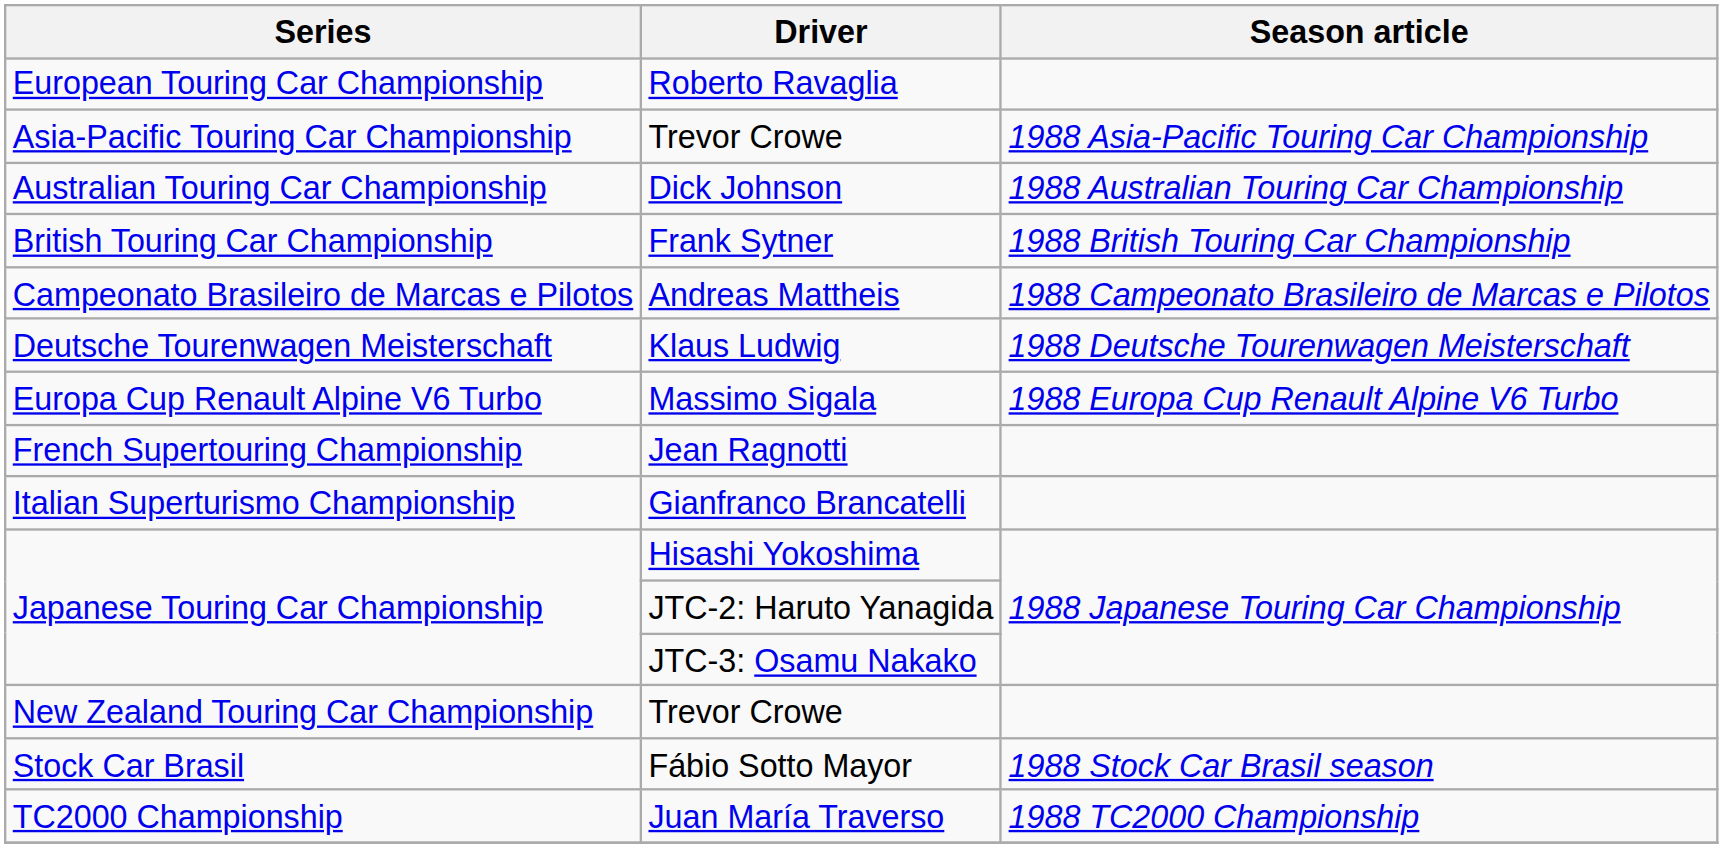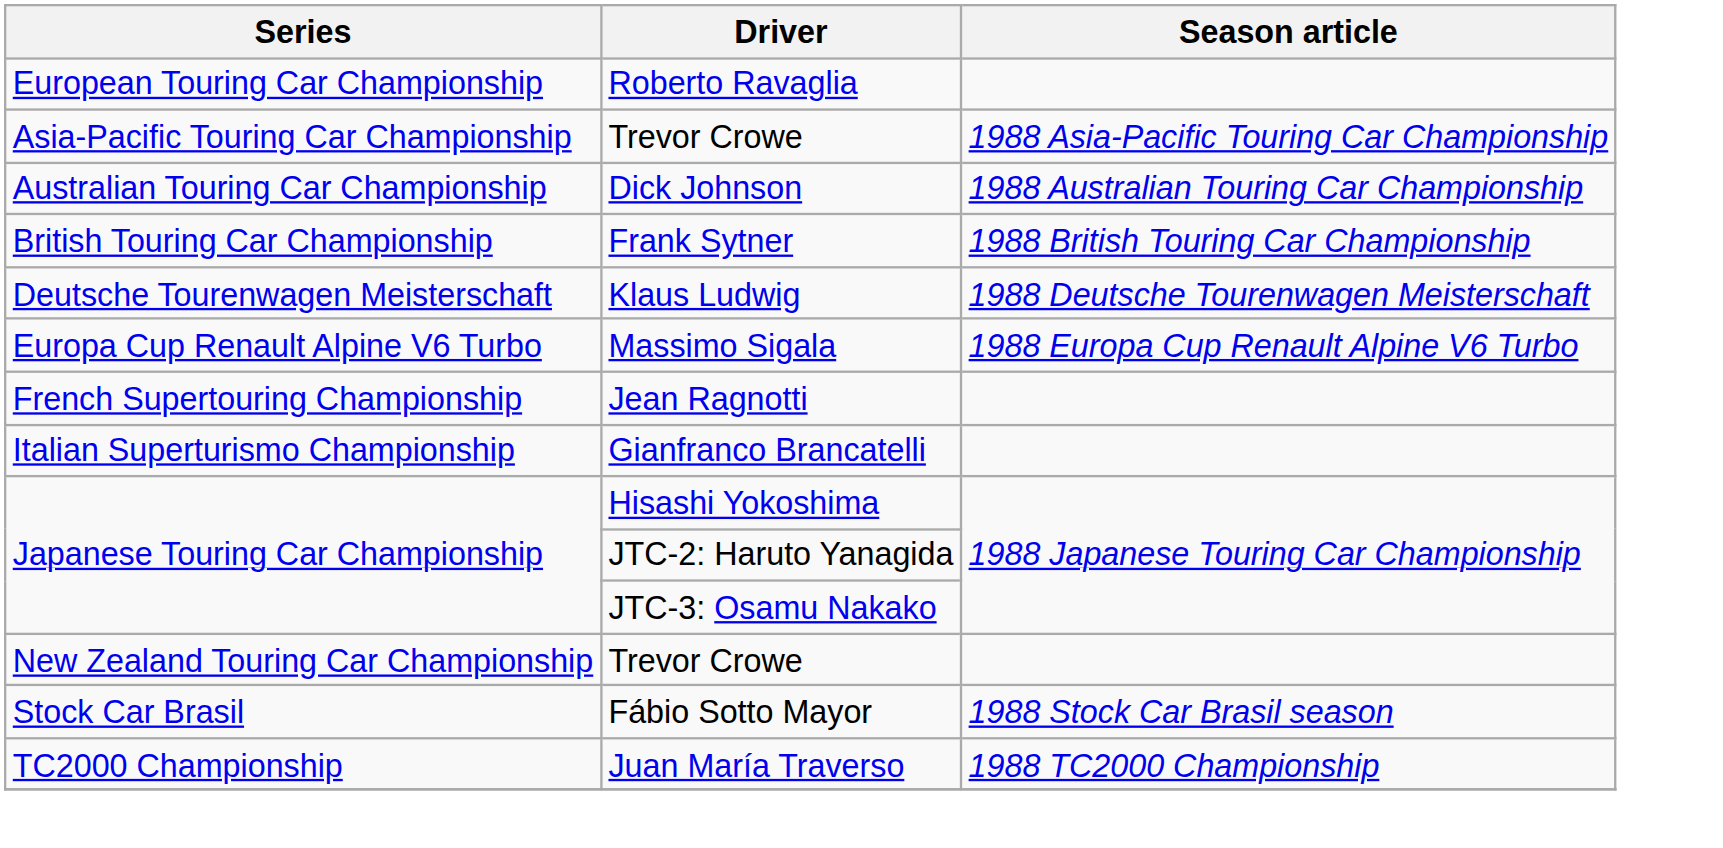 <table class="wikitable" style="font-size: 87%;">
 <tr>
 <th>Series</th>
 <th>Driver</th>
 <th>Season article</th>
 </tr>
 <tr>
 <td><a href='#'>European Touring Car Championship</a></td>
 <td> <a href='#'>Roberto Ravaglia</a></td>
 <td></td>
 </tr>
 <tr>
 <td><a href='#'>Asia-Pacific Touring Car Championship</a></td>
 <td> Trevor Crowe</td>
 <td><em><a href='#'>1988 Asia-Pacific Touring Car Championship</a></em></td>
 </tr>
 <tr>
 <td><a href='#'>Australian Touring Car Championship</a></td>
 <td> <a href='#'>Dick Johnson</a></td>
 <td><em><a href='#'>1988 Australian Touring Car Championship</a></em></td>
 </tr>
 <tr>
 <td><a href='#'>British Touring Car Championship</a></td>
 <td> <a href='#'>Frank Sytner</a></td>
 <td><em><a href='#'>1988 British Touring Car Championship</a></em></td>
-</tr>
-<tr>
-<td><a href='#'>Campeonato Brasileiro de Marcas e Pilotos</a></td>
-<td> <a href='#'>Andreas Mattheis</a></td>
-<td><em><a href='#'>1988 Campeonato Brasileiro de Marcas e Pilotos</a></em></td>
 </tr>
 <tr>
 <td><a href='#'>Deutsche Tourenwagen Meisterschaft</a></td>
 <td> <a href='#'>Klaus Ludwig</a></td>
 <td><em><a href='#'>1988 Deutsche Tourenwagen Meisterschaft</a></em></td>
 </tr>
 <tr>
 <td><a href='#'>Europa Cup Renault Alpine V6 Turbo</a></td>
 <td> <a href='#'>Massimo Sigala</a></td>
 <td><em><a href='#'>1988 Europa Cup Renault Alpine V6 Turbo</a></em></td>
 </tr>
 <tr>
 <td><a href='#'>French Supertouring Championship</a></td>
 <td> <a href='#'>Jean Ragnotti</a></td>
 <td></td>
 </tr>
 <tr>
 <td><a href='#'>Italian Superturismo Championship</a></td>
 <td> <a href='#'>Gianfranco Brancatelli</a></td>
 <td></td>
 </tr>
 <tr>
 <td rowspan=3><a href='#'>Japanese Touring Car Championship</a></td>
 <td> <a href='#'>Hisashi Yokoshima</a></td>
 <td rowspan=3><em><a href='#'>1988 Japanese Touring Car Championship</a></em></td>
 </tr>
 <tr>
 <td>JTC-2:  Haruto Yanagida</td>
 </tr>
 <tr>
 <td>JTC-3:  <a href='#'>Osamu Nakako</a></td>
 </tr>
 <tr>
 <td><a href='#'>New Zealand Touring Car Championship</a></td>
 <td> Trevor Crowe</td>
 <td></td>
 </tr>
 <tr>
 <td><a href='#'>Stock Car Brasil</a></td>
 <td> Fábio Sotto Mayor</td>
 <td><em><a href='#'>1988 Stock Car Brasil season</a></em></td>
 </tr>
 <tr>
 <td><a href='#'>TC2000 Championship</a></td>
 <td> <a href='#'>Juan María Traverso</a></td>
 <td><em><a href='#'>1988 TC2000 Championship</a></em></td>
 </tr>
 <tr>
 </tr>
 </table>
